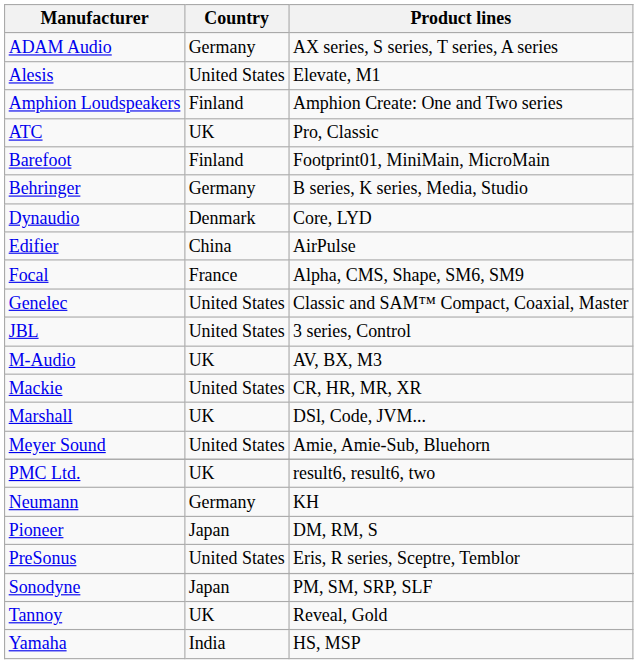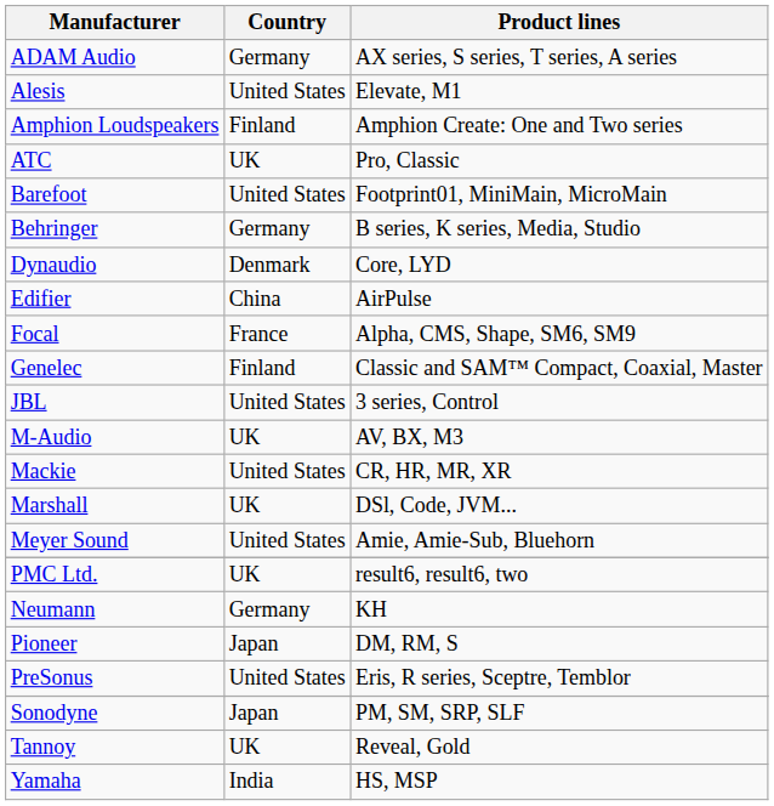 <table class="wikitable sortable">
 <tr>
 <th>Manufacturer</th>
 <th>Country</th>
 <th>Product lines</th>
 </tr>
 <tr>
 <td><a href='#'>ADAM Audio</a></td>
 <td>Germany</td>
 <td>AX series, S series, T series, A series</td>
 </tr>
 <tr>
 <td><a href='#'>Alesis</a></td>
 <td>United States</td>
 <td>Elevate, M1</td>
 </tr>
 <tr>
 <td><a href='#'>Amphion Loudspeakers</a></td>
 <td>Finland</td>
 <td>Amphion Create: One and Two series</td>
 </tr>
 <tr>
 <td><a href='#'>ATC</a></td>
 <td>UK</td>
 <td>Pro, Classic</td>
 </tr>
 <tr>
 <td><a href='#'>Barefoot</a></td>
-<td>Finland</td>
+<td>United States</td>
 <td>Footprint01, MiniMain, MicroMain</td>
 </tr>
 <tr>
 <td><a href='#'>Behringer</a></td>
 <td>Germany</td>
 <td>B series, K series, Media, Studio</td>
 </tr>
 <tr>
 <td><a href='#'>Dynaudio</a></td>
 <td>Denmark</td>
 <td>Core, LYD</td>
 </tr>
 <tr>
 <td><a href='#'>Edifier</a></td>
 <td>China</td>
 <td>AirPulse</td>
 </tr>
 <tr>
 <td><a href='#'>Focal</a></td>
 <td>France</td>
 <td>Alpha, CMS, Shape, SM6, SM9</td>
 </tr>
 <tr>
 <td><a href='#'>Genelec</a></td>
-<td>United States</td>
+<td>Finland</td>
 <td>Classic and SAM™ Compact, Coaxial, Master</td>
 </tr>
 <tr>
 <td><a href='#'>JBL</a></td>
 <td>United States</td>
 <td>3 series, Control</td>
 </tr>
 <tr>
 <td><a href='#'>M-Audio</a></td>
 <td>UK</td>
 <td>AV, BX, M3</td>
 </tr>
 <tr>
 <td><a href='#'>Mackie</a></td>
 <td>United States</td>
 <td>CR, HR, MR, XR</td>
 </tr>
 <tr>
 <td><a href='#'>Marshall</a></td>
 <td>UK</td>
 <td>DSl, Code, JVM...</td>
 </tr>
 <tr>
 <td><a href='#'>Meyer Sound</a></td>
 <td>United States</td>
 <td>Amie, Amie-Sub, Bluehorn</td>
 </tr>
 <tr>
 </tr>
 <tr>
 </tr>
 <tr>
 <td><a href='#'>PMC Ltd.</a></td>
 <td>UK</td>
 <td>result6, result6, two</td>
 </tr>
 <tr>
 <td><a href='#'>Neumann</a></td>
 <td>Germany</td>
 <td>KH</td>
 </tr>
 <tr>
 <td><a href='#'>Pioneer</a></td>
 <td>Japan</td>
 <td>DM, RM, S</td>
 </tr>
 <tr>
 <td><a href='#'>PreSonus</a></td>
 <td>United States</td>
 <td>Eris, R series, Sceptre, Temblor</td>
 </tr>
 <tr>
 </tr>
 <tr>
 </tr>
 <tr>
 </tr>
 <tr>
 </tr>
 <tr>
 <td><a href='#'>Sonodyne</a></td>
 <td>Japan</td>
 <td>PM, SM, SRP, SLF</td>
 </tr>
 <tr>
 <td><a href='#'>Tannoy</a></td>
 <td>UK</td>
 <td>Reveal, Gold</td>
 </tr>
 <tr>
 <td><a href='#'>Yamaha</a></td>
 <td>India</td>
 <td>HS, MSP</td>
 </tr>
 </table>
